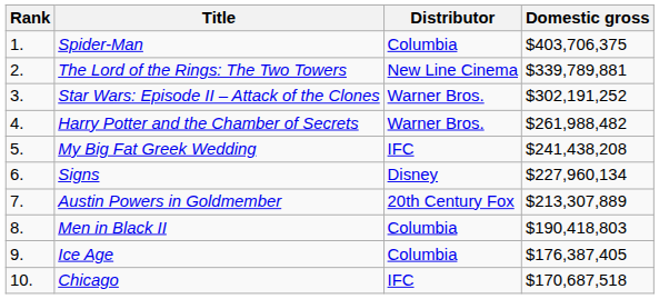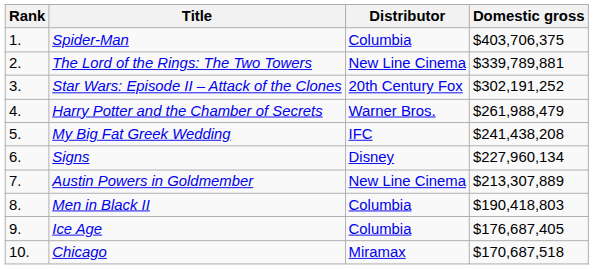 <table class="wikitable sortable" style="margin:auto; margin:auto;">
 <tr>
 <th>Rank</th>
 <th>Title</th>
 <th>Distributor</th>
 <th>Domestic gross</th>
 </tr>
 <tr>
 <td>1.</td>
 <td><em><a href='#'>Spider-Man</a></em></td>
 <td><a href='#'>Columbia</a></td>
 <td>$403,706,375</td>
 </tr>
 <tr>
 <td>2.</td>
 <td><em><a href='#'>The Lord of the Rings: The Two Towers</a></em></td>
 <td><a href='#'>New Line Cinema</a></td>
 <td>$339,789,881</td>
 </tr>
 <tr>
 <td>3.</td>
 <td><em><a href='#'>Star Wars: Episode II – Attack of the Clones</a></em></td>
-<td><a href='#'>Warner Bros.</a></td>
+<td><a href='#'>20th Century Fox</a></td>
 <td>$302,191,252</td>
 </tr>
 <tr>
 <td>4.</td>
 <td><em><a href='#'>Harry Potter and the Chamber of Secrets</a></em></td>
 <td><a href='#'>Warner Bros.</a></td>
-<td>$261,988,482</td>
+<td>$261,988,479</td>
 </tr>
 <tr>
 <td>5.</td>
 <td><em><a href='#'>My Big Fat Greek Wedding</a></em></td>
 <td><a href='#'>IFC</a></td>
 <td>$241,438,208</td>
 </tr>
 <tr>
 <td>6.</td>
 <td><em><a href='#'>Signs</a></em></td>
 <td><a href='#'>Disney</a></td>
 <td>$227,960,134</td>
 </tr>
 <tr>
 <td>7.</td>
 <td><em><a href='#'>Austin Powers in Goldmember</a></em></td>
-<td><a href='#'>20th Century Fox</a></td>
+<td><a href='#'>New Line Cinema</a></td>
 <td>$213,307,889</td>
 </tr>
 <tr>
 <td>8.</td>
 <td><em><a href='#'>Men in Black II</a></em></td>
 <td><a href='#'>Columbia</a></td>
 <td>$190,418,803</td>
 </tr>
 <tr>
 <td>9.</td>
 <td><em><a href='#'>Ice Age</a></em></td>
 <td><a href='#'>Columbia</a></td>
-<td>$176,387,405</td>
+<td>$176,687,405</td>
 </tr>
 <tr>
 <td>10.</td>
 <td><em><a href='#'>Chicago</a></em></td>
-<td><a href='#'>IFC</a></td>
+<td><a href='#'>Miramax</a></td>
 <td>$170,687,518</td>
 </tr>
 </table>
